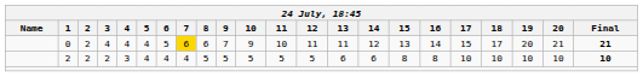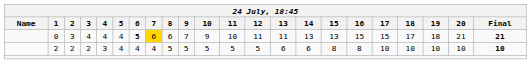 <table class=wikitable style="text-align:center; width: 55%">
 <tr>
 <th colspan=22><em>24 July, 18:45</em></th>
 </tr>
 <tr>
 <th>Name</th>
 <th>1</th>
 <th>2</th>
 <th>3</th>
 <th>4</th>
 <th>5</th>
 <th>6</th>
 <th>7</th>
 <th>8</th>
 <th>9</th>
 <th>10</th>
 <th>11</th>
 <th>12</th>
 <th>13</th>
 <th>14</th>
 <th>15</th>
 <th>16</th>
 <th>17</th>
 <th>18</th>
 <th>19</th>
 <th>20</th>
 <th>Final</th>
 </tr>
 <tr>
 <td align=left><strong></strong></td>
 <td>0</td>
-<td>2</td>
+<td>3</td>
 <td>4</td>
 <td>4</td>
 <td>4</td>
-<td>5</td>
+<td><strong>5</strong></td>
 <td style="background: gold;">6</td>
 <td>6</td>
 <td>7</td>
 <td>9</td>
 <td>10</td>
 <td>11</td>
 <td>11</td>
-<td>12</td>
 <td>13</td>
-<td>14</td>
+<td>13</td>
+<td>15</td>
 <td>15</td>
 <td>17</td>
-<td>20</td>
+<td>18</td>
 <td>21</td>
 <td><strong>21</strong></td>
 </tr>
 <tr>
 <td align=left></td>
 <td>2</td>
 <td>2</td>
 <td>2</td>
 <td>3</td>
 <td>4</td>
 <td>4</td>
 <td>4</td>
 <td>5</td>
 <td>5</td>
 <td>5</td>
 <td>5</td>
 <td>5</td>
 <td>6</td>
 <td>6</td>
 <td>8</td>
 <td>8</td>
 <td>10</td>
 <td>10</td>
 <td>10</td>
 <td>10</td>
 <td><strong>10</strong></td>
 </tr>
 <tr>
 <td colspan=22></td>
 </tr>
 </table>
